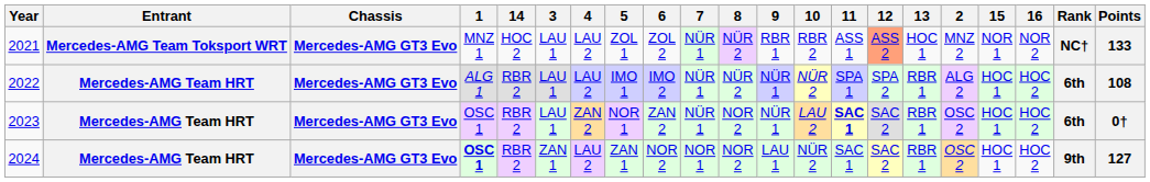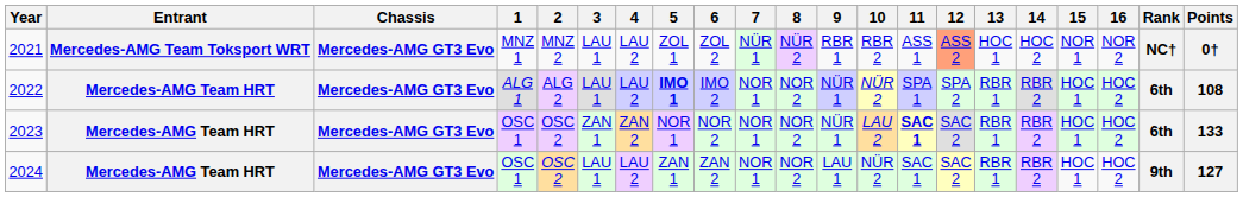 <table class="wikitable" style="text-align:center; font-size:85%">
 <tr>
 <th>Year</th>
 <th>Entrant</th>
 <th>Chassis</th>
 <th>1</th>
-<th>14</th>
+<th>2</th>
 <th>3</th>
 <th>4</th>
 <th>5</th>
 <th>6</th>
 <th>7</th>
 <th>8</th>
 <th>9</th>
 <th>10</th>
 <th>11</th>
 <th>12</th>
 <th>13</th>
-<th>2</th>
+<th>14</th>
 <th>15</th>
 <th>16</th>
 <th>Rank</th>
 <th>Points</th>
 </tr>
 <tr>
 <td><a href='#'>2021</a></td>
 <th nowrap><a href='#'>Mercedes-AMG Team Toksport WRT</a></th>
 <th nowrap><a href='#'>Mercedes-AMG GT3 Evo</a></th>
 <td><a href='#'>MNZ<br>1</a></td>
-<td><a href='#'>HOC<br>2</a></td>
+<td><a href='#'>MNZ<br>2</a></td>
 <td><a href='#'>LAU<br>1</a></td>
 <td><a href='#'>LAU<br>2</a></td>
 <td><a href='#'>ZOL<br>1</a></td>
 <td><a href='#'>ZOL<br>2</a></td>
 <td style="background:#DFFFDF;"><a href='#'>NÜR<br>1</a><br></td>
 <td style="background:#EFCFFF;"><a href='#'>NÜR<br>2</a><br></td>
 <td><a href='#'>RBR<br>1</a></td>
 <td><a href='#'>RBR<br>2</a></td>
 <td><a href='#'>ASS<br>1</a></td>
 <td style="background: lightsalmon;"><a href='#'>ASS<br>2</a></td>
 <td><a href='#'>HOC<br>1</a></td>
-<td><a href='#'>MNZ<br>2</a></td>
+<td><a href='#'>HOC<br>2</a></td>
 <td><a href='#'>NOR<br>1</a></td>
 <td><a href='#'>NOR<br>2</a></td>
 <th>NC†</th>
-<th>133</th>
+<th>0†</th>
 </tr>
 <tr>
 <td><a href='#'>2022</a></td>
 <th nowrap><a href='#'>Mercedes-AMG Team HRT</a></th>
 <th nowrap><a href='#'>Mercedes-AMG GT3 Evo</a></th>
 <td style="background:#DFDFDF;"><em><a href='#'>ALG<br>1</a></em><br></td>
-<td style="background:#DFDFDF;"><a href='#'>RBR<br>2</a><br></td>
+<td style="background:#EFCFFF;"><a href='#'>ALG<br>2</a><br></td>
 <td style="background:#DFDFDF;"><a href='#'>LAU<br>1</a><br></td>
 <td style="background:#CFCFFF;"><a href='#'>LAU<br>2</a><br></td>
-<td style="background:#CFCFFF;"><a href='#'>IMO<br>1</a><br></td>
+<td style="background:#CFCFFF;"><strong><a href='#'>IMO<br>1</a><br></strong></td>
 <td style="background:#CFCFFF;"><a href='#'>IMO<br>2</a><br></td>
-<td style="background:#DFFFDF;"><a href='#'>NÜR<br>1</a><br></td>
-<td style="background:#DFFFDF;"><a href='#'>NÜR<br>2</a><br></td>
+<td style="background:#DFFFDF;"><a href='#'>NOR<br>1</a><br></td>
+<td style="background:#DFFFDF;"><a href='#'>NOR<br>2</a><br></td>
 <td style="background:#CFCFFF;"><a href='#'>NÜR<br>1</a><br></td>
 <td style="background:#FFFFBF;"><em><a href='#'>NÜR<br>2</a></em><br></td>
 <td style="background:#CFCFFF;"><a href='#'>SPA<br>1</a><br></td>
 <td style="background:#DFFFDF;"><a href='#'>SPA<br>2</a><br></td>
 <td style="background:#DFFFDF;"><a href='#'>RBR<br>1</a><br></td>
-<td style="background:#EFCFFF;"><a href='#'>ALG<br>2</a><br></td>
+<td style="background:#DFDFDF;"><a href='#'>RBR<br>2</a><br></td>
 <td style="background:#DFFFDF;"><a href='#'>HOC<br>1</a><br></td>
 <td style="background:#DFFFDF;"><a href='#'>HOC<br>2</a><br></td>
 <th>6th</th>
 <th>108</th>
 </tr>
 <tr>
 <td><a href='#'>2023</a></td>
 <th nowrap><a href='#'>Mercedes-AMG</a> Team HRT</th>
 <th nowrap><a href='#'>Mercedes-AMG GT3 Evo</a></th>
 <td style="background:#EFCFFF;"><a href='#'>OSC<br>1</a><br></td>
-<td style="background:#EFCFFF;"><a href='#'>RBR<br>2</a><br></td>
-<td style="background:#DFFFDF;"><a href='#'>LAU<br>1</a><br></td>
+<td style="background:#EFCFFF;"><a href='#'>OSC<br>2</a><br></td>
+<td style="background:#DFFFDF;"><a href='#'>ZAN<br>1</a><br></td>
 <td style="background:#FFDF9F;"><a href='#'>ZAN<br>2</a><br></td>
 <td style="background:#EFCFFF;"><a href='#'>NOR<br>1</a><br></td>
-<td style="background:#DFFFDF;"><a href='#'>ZAN<br>2</a><br></td>
-<td style="background:#DFFFDF;"><a href='#'>NÜR<br>1</a><br></td>
+<td style="background:#DFFFDF;"><a href='#'>NOR<br>2</a><br></td>
+<td style="background:#DFFFDF;"><a href='#'>NOR<br>1</a><br></td>
 <td style="background:#DFFFDF;"><a href='#'>NOR<br>2</a><br></td>
 <td style="background:#DFFFDF;"><a href='#'>NÜR<br>1</a><br></td>
 <td style="background:#FFDF9F;"><em><a href='#'>LAU<br>2</a></em><br></td>
 <td style="background:#FFFFBF;"><strong><a href='#'>SAC<br>1</a></strong><br></td>
 <td style="background:#DFDFDF;"><a href='#'>SAC<br>2</a><br></td>
 <td style="background:#DFFFDF;"><a href='#'>RBR<br>1</a><br></td>
-<td style="background:#EFCFFF;"><a href='#'>OSC<br>2</a><br></td>
+<td style="background:#EFCFFF;"><a href='#'>RBR<br>2</a><br></td>
 <td style="background:#DFFFDF;"><a href='#'>HOC<br>1</a><br></td>
 <td style="background:#DFFFDF;"><a href='#'>HOC<br>2</a><br></td>
 <th>6th</th>
-<th>0†</th>
+<th>133</th>
 </tr>
 <tr>
 <td><a href='#'>2024</a></td>
 <th nowrap><a href='#'>Mercedes-AMG</a> Team HRT</th>
 <th nowrap><a href='#'>Mercedes-AMG GT3 Evo</a></th>
-<td style="background:#DFFFDF;"><strong><a href='#'>OSC<br>1</a><br></strong></td>
-<td style="background:#EFCFFF;"><a href='#'>RBR<br>2</a><br></td>
-<td style="background:#DFFFDF;"><a href='#'>ZAN<br>1</a><br></td>
+<td style="background:#DFFFDF;"><a href='#'>OSC<br>1</a><br></td>
+<td style="background:#FFDF9F;"><em><a href='#'>OSC<br>2</a></em><br></td>
+<td style="background:#DFFFDF;"><a href='#'>LAU<br>1</a><br></td>
 <td style="background:#EFCFFF;"><a href='#'>LAU<br>2</a><br></td>
 <td style="background:#DFFFDF;"><a href='#'>ZAN<br>1</a><br></td>
-<td style="background:#DFFFDF;"><a href='#'>NOR<br>2</a><br></td>
+<td style="background:#DFFFDF;"><a href='#'>ZAN<br>2</a><br></td>
 <td style="background:#DFFFDF;"><a href='#'>NOR<br>1</a><br></td>
 <td style="background:#DFFFDF;"><a href='#'>NOR<br>2</a><br></td>
 <td style="background:#DFFFDF;"><a href='#'>LAU<br>1</a><br></td>
 <td style="background:#DFFFDF;"><a href='#'>NÜR<br>2</a><br></td>
 <td style="background:#DFFFDF;"><a href='#'>SAC<br>1</a><br></td>
 <td style="background:#FFFFBF;"><a href='#'>SAC<br>2</a><br></td>
 <td style="background:#DFFFDF;"><a href='#'>RBR<br>1</a><br></td>
-<td style="background:#FFDF9F;"><em><a href='#'>OSC<br>2</a></em><br></td>
+<td style="background:#EFCFFF;"><a href='#'>RBR<br>2</a><br></td>
 <td><a href='#'>HOC<br>1</a></td>
 <td><a href='#'>HOC<br>2</a></td>
 <th>9th</th>
 <th>127</th>
 </tr>
 </table>
